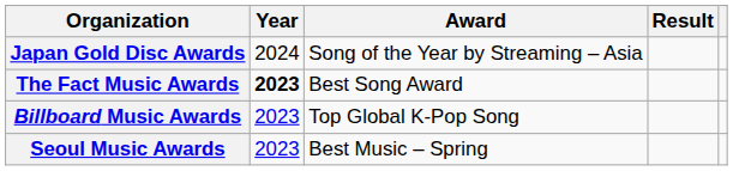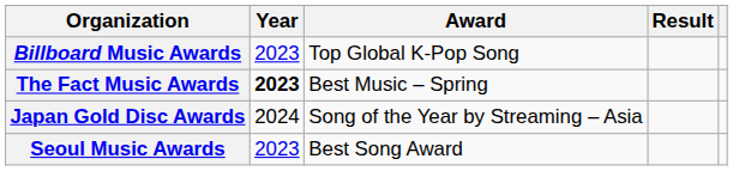 <table class="wikitable plainrowheaders sortable">
 <tr>
 <th scope="col">Organization</th>
 <th scope="col">Year</th>
 <th scope="col">Award</th>
 <th scope="col">Result</th>
 <th scope="col" class="unsortable"></th>
 </tr>
 <tr>
+<th scope="row"><a href='#'><em>Billboard</em> Music Awards</a></th>
+<td align="center"><a href='#'>2023</a></td>
+<td>Top Global K-Pop Song</td>
+<td></td>
+<td align="center"></td>
+</tr>
+<tr>
+<th scope="row"><a href='#'>The Fact Music Awards</a></th>
+<td align="center"><strong>2023</strong></td>
+<td>Best Music – Spring</td>
+<td></td>
+<td align="center"></td>
+</tr>
+<tr>
 <th scope="row"><a href='#'>Japan Gold Disc Awards</a></th>
 <td align="center">2024</td>
 <td>Song of the Year by Streaming – Asia</td>
 <td></td>
 <td align="center"></td>
 </tr>
 <tr>
-<th scope="row"><a href='#'>The Fact Music Awards</a></th>
-<td align="center"><strong>2023</strong></td>
+<th scope="row"><a href='#'>Seoul Music Awards</a></th>
+<td align="center"><a href='#'>2023</a></td>
 <td>Best Song Award</td>
 <td></td>
 <td align="center"></td>
 </tr>
-<tr>
-<th scope="row"><a href='#'><em>Billboard</em> Music Awards</a></th>
-<td align="center"><a href='#'>2023</a></td>
-<td>Top Global K-Pop Song</td>
-<td></td>
-<td align="center"></td>
-</tr>
-<tr>
-<th scope="row"><a href='#'>Seoul Music Awards</a></th>
-<td align="center"><a href='#'>2023</a></td>
-<td>Best Music – Spring</td>
-<td></td>
-<td align="center"></td>
-</tr>
 </table>
